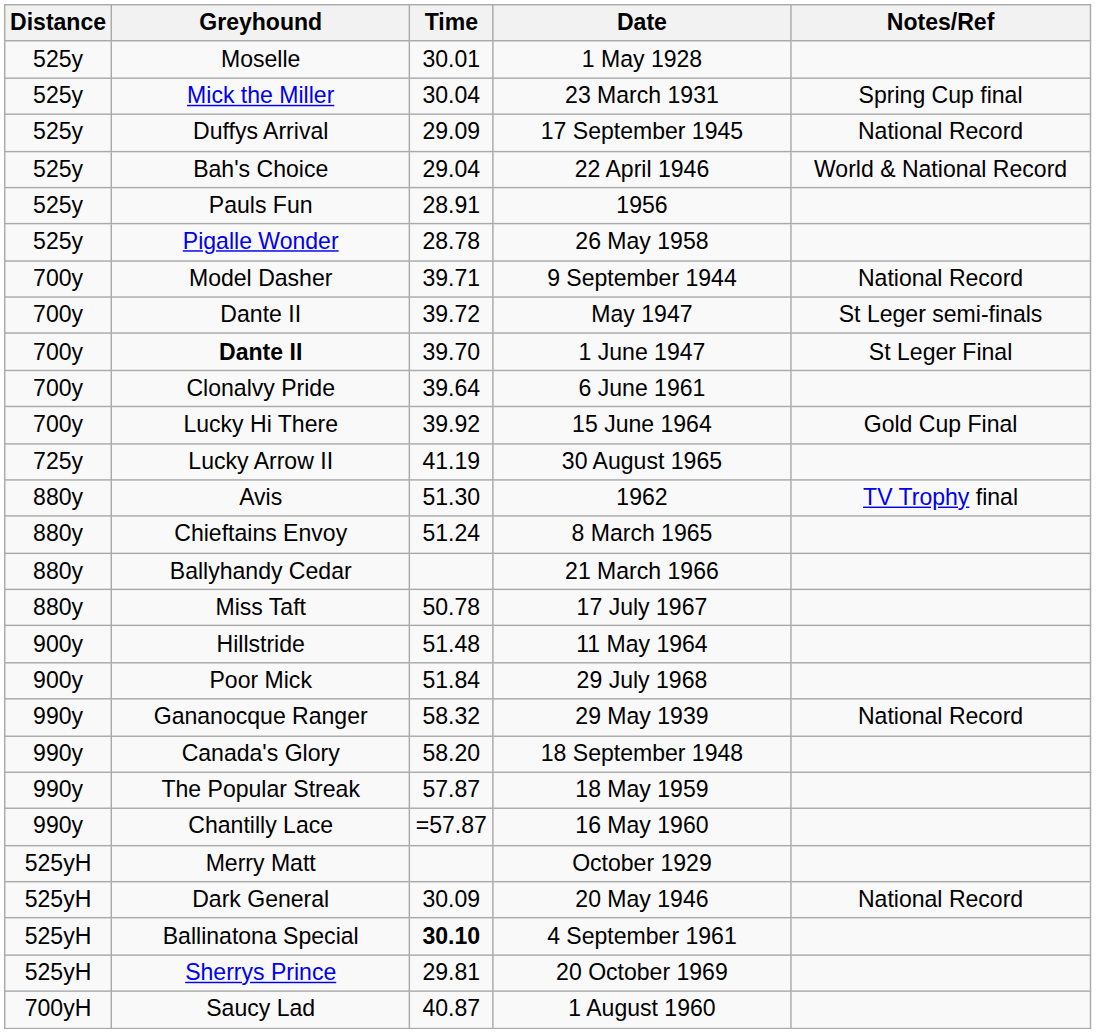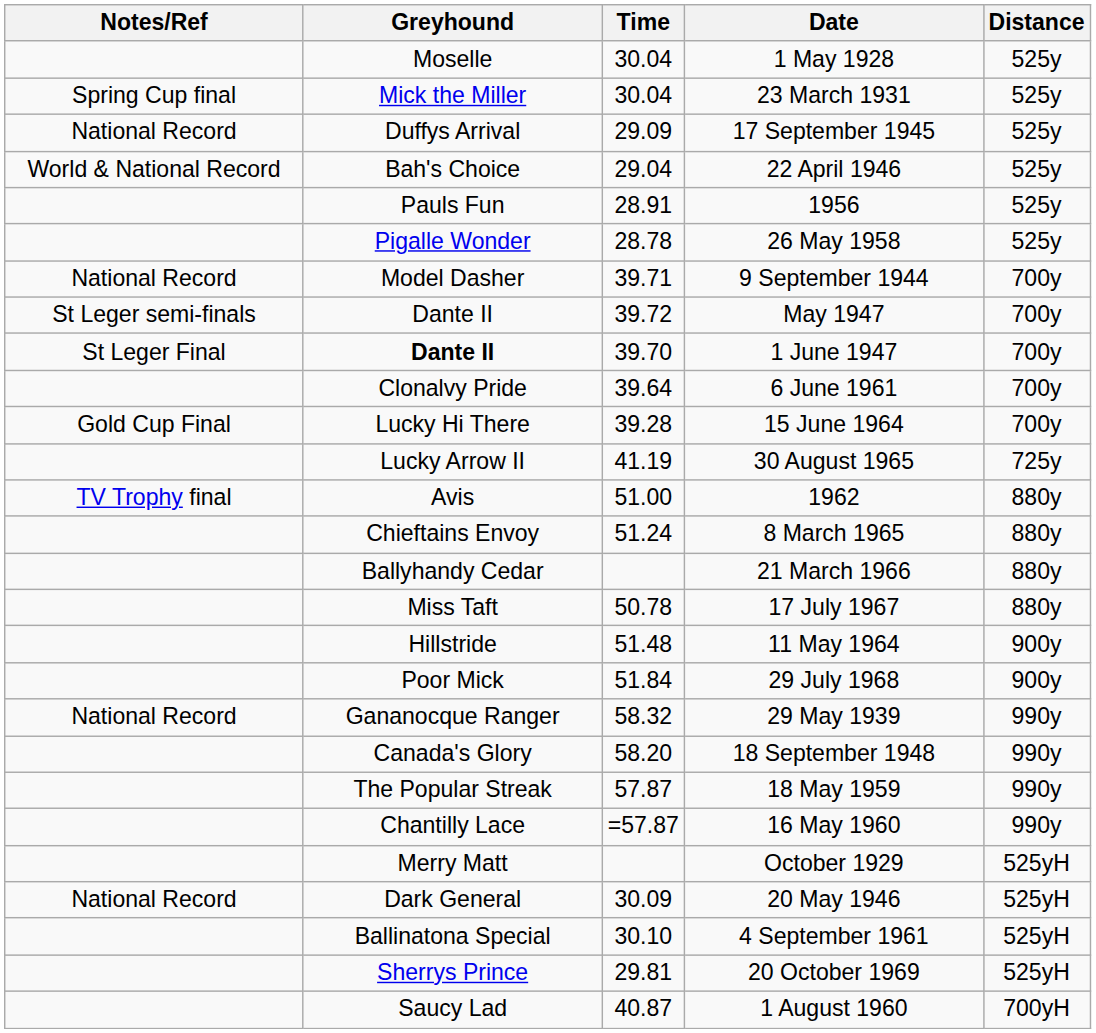 <table class="wikitable" style="font-size: 100%">
 <tr>
-<th width=50>Distance</th>
+<th width=200>Notes/Ref</th>
 <th width=200>Greyhound</th>
 <th width=50>Time</th>
 <th width=200>Date</th>
-<th width=200>Notes/Ref</th>
+<th width=50>Distance</th>
 </tr>
 <tr align=center>
+<td></td>
+<td>Moselle</td>
+<td>30.04</td>
+<td>1 May 1928</td>
 <td>525y</td>
-<td>Moselle</td>
-<td>30.01</td>
-<td>1 May 1928</td>
-<td></td>
 </tr>
 <tr align=center>
-<td>525y</td>
+<td>Spring Cup final</td>
 <td><a href='#'>Mick the Miller</a></td>
 <td>30.04</td>
 <td>23 March 1931</td>
-<td>Spring Cup final</td>
+<td>525y</td>
 </tr>
 <tr align=center>
-<td>525y</td>
+<td>National Record</td>
 <td>Duffys Arrival</td>
 <td>29.09</td>
 <td>17 September 1945</td>
-<td>National Record</td>
+<td>525y</td>
 </tr>
 <tr align=center>
-<td>525y</td>
+<td>World & National Record</td>
 <td>Bah's Choice</td>
 <td>29.04</td>
 <td>22 April 1946</td>
-<td>World & National Record</td>
+<td>525y</td>
 </tr>
 <tr align=center>
-<td>525y</td>
+<td></td>
 <td>Pauls Fun</td>
 <td>28.91</td>
 <td>1956</td>
-<td></td>
+<td>525y</td>
 </tr>
 <tr align=center>
-<td>525y</td>
+<td></td>
 <td><a href='#'>Pigalle Wonder</a></td>
 <td>28.78</td>
 <td>26 May 1958</td>
-<td></td>
+<td>525y</td>
 </tr>
 <tr align=center>
-<td>700y</td>
+<td>National Record</td>
 <td>Model Dasher</td>
 <td>39.71</td>
 <td>9 September 1944</td>
-<td>National Record</td>
+<td>700y</td>
 </tr>
 <tr align=center>
-<td>700y</td>
+<td>St Leger semi-finals</td>
 <td>Dante II</td>
 <td>39.72</td>
 <td>May 1947</td>
-<td>St Leger semi-finals</td>
+<td>700y</td>
 </tr>
 <tr align=center>
-<td>700y</td>
+<td>St Leger Final</td>
 <td><strong>Dante II</strong></td>
 <td>39.70</td>
 <td>1 June 1947</td>
-<td>St Leger Final</td>
+<td>700y</td>
 </tr>
 <tr align=center>
-<td>700y</td>
+<td></td>
 <td>Clonalvy Pride</td>
 <td>39.64</td>
 <td>6 June 1961</td>
-<td></td>
+<td>700y</td>
 </tr>
 <tr align=center>
+<td>Gold Cup Final</td>
+<td>Lucky Hi There</td>
+<td>39.28</td>
+<td>15 June 1964</td>
 <td>700y</td>
-<td>Lucky Hi There</td>
-<td>39.92</td>
-<td>15 June 1964</td>
-<td>Gold Cup Final</td>
 </tr>
 <tr align=center>
-<td>725y</td>
+<td></td>
 <td>Lucky Arrow II</td>
 <td>41.19</td>
 <td>30 August 1965</td>
-<td></td>
+<td>725y</td>
 </tr>
 <tr align=center>
+<td><a href='#'>TV Trophy</a> final</td>
+<td>Avis</td>
+<td>51.00</td>
+<td>1962</td>
 <td>880y</td>
-<td>Avis</td>
-<td>51.30</td>
-<td>1962</td>
-<td><a href='#'>TV Trophy</a> final</td>
 </tr>
 <tr align=center>
-<td>880y</td>
+<td></td>
 <td>Chieftains Envoy</td>
 <td>51.24</td>
 <td>8 March 1965</td>
-<td></td>
+<td>880y</td>
 </tr>
 <tr align=center>
-<td>880y</td>
+<td></td>
 <td>Ballyhandy Cedar</td>
 <td></td>
 <td>21 March 1966</td>
-<td></td>
+<td>880y</td>
 </tr>
 <tr align=center>
-<td>880y</td>
+<td></td>
 <td>Miss Taft</td>
 <td>50.78</td>
 <td>17 July 1967</td>
-<td></td>
+<td>880y</td>
 </tr>
 <tr align=center>
-<td>900y</td>
+<td></td>
 <td>Hillstride</td>
 <td>51.48</td>
 <td>11 May 1964</td>
-<td></td>
+<td>900y</td>
 </tr>
 <tr align=center>
-<td>900y</td>
+<td></td>
 <td>Poor Mick</td>
 <td>51.84</td>
 <td>29 July 1968</td>
-<td></td>
+<td>900y</td>
 </tr>
 <tr align=center>
-<td>990y</td>
+<td>National Record</td>
 <td>Gananocque Ranger</td>
 <td>58.32</td>
 <td>29 May 1939</td>
-<td>National Record</td>
+<td>990y</td>
 </tr>
 <tr align=center>
-<td>990y</td>
+<td></td>
 <td>Canada's Glory</td>
 <td>58.20</td>
 <td>18 September 1948</td>
-<td></td>
+<td>990y</td>
 </tr>
 <tr align=center>
-<td>990y</td>
+<td></td>
 <td>The Popular Streak</td>
 <td>57.87</td>
 <td>18 May 1959</td>
-<td></td>
+<td>990y</td>
 </tr>
 <tr align=center>
-<td>990y</td>
+<td></td>
 <td>Chantilly Lace</td>
 <td>=57.87</td>
 <td>16 May 1960</td>
-<td></td>
+<td>990y</td>
 </tr>
 <tr align=center>
-<td>525yH</td>
+<td></td>
 <td>Merry Matt</td>
 <td></td>
 <td>October 1929</td>
-<td></td>
+<td>525yH</td>
 </tr>
 <tr align=center>
-<td>525yH</td>
+<td>National Record</td>
 <td>Dark General</td>
 <td>30.09</td>
 <td>20 May 1946</td>
-<td>National Record</td>
+<td>525yH</td>
 </tr>
 <tr align=center>
+<td></td>
+<td>Ballinatona Special</td>
+<td>30.10</td>
+<td>4 September 1961</td>
 <td>525yH</td>
-<td>Ballinatona Special</td>
-<td><strong>30.10</strong></td>
-<td>4 September 1961</td>
-<td></td>
 </tr>
 <tr align=center>
-<td>525yH</td>
+<td></td>
 <td><a href='#'>Sherrys Prince</a></td>
 <td>29.81</td>
 <td>20 October 1969</td>
-<td></td>
+<td>525yH</td>
 </tr>
 <tr align=center>
-<td>700yH</td>
+<td></td>
 <td>Saucy Lad</td>
 <td>40.87</td>
 <td>1 August 1960</td>
-<td></td>
+<td>700yH</td>
 </tr>
 </table>
